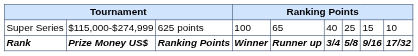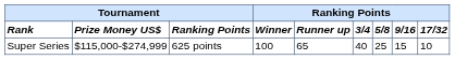 <table cellpadding="3" cellspacing="4" border="1" style="border:#435877 solid 1px; border-collapse: collapse;">
 <tr bgcolor="#d1e4fd">
 <th colspan=3>Tournament</th>
 <th colspan=6>Ranking Points</th>
+</tr>
+<tr>
+<td><strong><em>Rank</em></strong></td>
+<td><strong><em>Prize Money US$</em></strong></td>
+<td><strong><em>Ranking Points</em></strong></td>
+<td><strong><em>Winner</em></strong></td>
+<td><strong><em>Runner up</em></strong></td>
+<td><strong><em>3/4</em></strong></td>
+<td><strong><em>5/8</em></strong></td>
+<td><strong><em>9/16</em></strong></td>
+<td><strong><em>17/32</em></strong></td>
 </tr>
 <tr>
 <td>Super Series</td>
 <td>$115,000-$274,999</td>
 <td>625 points</td>
 <td>100</td>
 <td>65</td>
 <td>40</td>
 <td>25</td>
 <td>15</td>
 <td>10</td>
 </tr>
-<tr>
-<td><strong><em>Rank</em></strong></td>
-<td><strong><em>Prize Money US$</em></strong></td>
-<td><strong><em>Ranking Points</em></strong></td>
-<td><strong><em>Winner</em></strong></td>
-<td><strong><em>Runner up</em></strong></td>
-<td><strong><em>3/4</em></strong></td>
-<td><strong><em>5/8</em></strong></td>
-<td><strong><em>9/16</em></strong></td>
-<td><strong><em>17/32</em></strong></td>
-</tr>
 </table>
